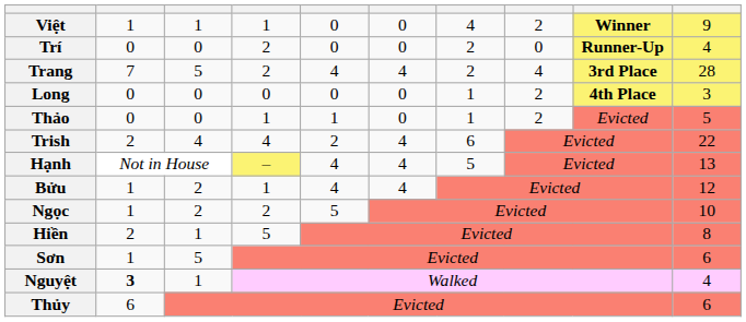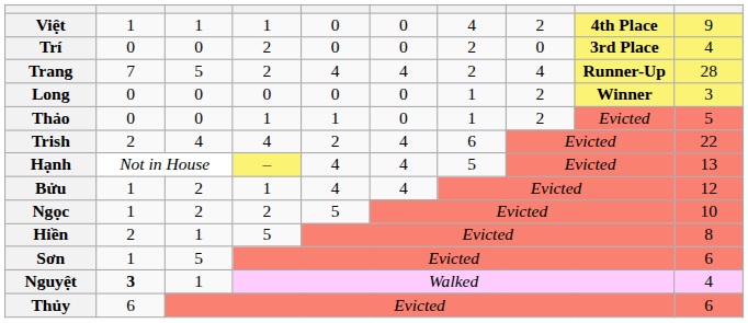 <table class="wikitable" style="font-size:90%; line-height:13px; text-align:center; margin-left:  auto; margin-right: auto">
 <tr>
 <th style="width: 5%;"></th>
 <th style="width: 5%;"></th>
 <th style="width: 5%;"></th>
 <th style="width: 5%;"></th>
 <th style="width: 5%;"></th>
 <th style="width: 5%;"></th>
 <th style="width: 5%;"></th>
 <th style="width: 5%;"></th>
 <th style="width: 5%;"></th>
 <th style="width: 5%;"></th>
 </tr>
 <tr>
 <th>Việt</th>
 <td>1</td>
 <td>1</td>
 <td>1</td>
 <td>0</td>
 <td>0</td>
 <td>4</td>
 <td>2</td>
-<td style="background:#FBF373"><strong>Winner</strong></td>
+<td style="background:#FBF373"><strong>4th Place</strong></td>
 <td style="background:#FBF373">9</td>
 </tr>
 <tr>
 <th>Trí</th>
 <td>0</td>
 <td>0</td>
 <td>2</td>
 <td>0</td>
 <td>0</td>
 <td>2</td>
 <td>0</td>
-<td style="background:#FBF373"><strong>Runner-Up</strong></td>
+<td style="background:#FBF373"><strong>3rd Place</strong></td>
 <td style="background:#FBF373">4</td>
 </tr>
 <tr>
 <th>Trang</th>
 <td>7</td>
 <td>5</td>
 <td>2</td>
 <td>4</td>
 <td>4</td>
 <td>2</td>
 <td>4</td>
-<td style="background:#FBF373"><strong>3rd Place</strong></td>
+<td style="background:#FBF373"><strong>Runner-Up</strong></td>
 <td style="background:#FBF373">28</td>
 </tr>
 <tr>
 <th>Long</th>
 <td>0</td>
 <td>0</td>
 <td>0</td>
 <td>0</td>
 <td>0</td>
 <td>1</td>
 <td>2</td>
-<td style="background:#FBF373"><strong>4th Place</strong></td>
+<td style="background:#FBF373"><strong>Winner</strong></td>
 <td style="background:#FBF373">3</td>
 </tr>
 <tr>
 <th>Thảo</th>
 <td>0</td>
 <td>0</td>
 <td>1</td>
 <td>1</td>
 <td>0</td>
 <td>1</td>
 <td>2</td>
 <td style="background:#fa8072"><em>Evicted</em></td>
 <td style="background:#fa8072">5</td>
 </tr>
 <tr>
 <th>Trish</th>
 <td>2</td>
 <td>4</td>
 <td>4</td>
 <td>2</td>
 <td>4</td>
 <td>6</td>
 <td colspan=2 style="background:#fa8072"><em>Evicted</em></td>
 <td style="background:#fa8072">22</td>
 </tr>
 <tr>
 <th>Hạnh</th>
 <td colspan=2 style="background:#FFFFFF"><em>Not in House</em></td>
 <td style="background:#FBF373">–</td>
 <td>4</td>
 <td>4</td>
 <td>5</td>
 <td colspan=2 style="background:#fa8072"><em>Evicted</em></td>
 <td style="background:#fa8072">13</td>
 </tr>
 <tr>
 <th>Bửu</th>
 <td>1</td>
 <td>2</td>
 <td>1</td>
 <td>4</td>
 <td>4</td>
 <td colspan=3 style="background:#fa8072"><em>Evicted</em></td>
 <td style="background:#fa8072">12</td>
 </tr>
 <tr>
 <th>Ngọc</th>
 <td>1</td>
 <td>2</td>
 <td>2</td>
 <td>5</td>
 <td colspan=4 style="background:#fa8072"><em>Evicted</em></td>
 <td style="background:#fa8072">10</td>
 </tr>
 <tr>
 <th>Hiền</th>
 <td>2</td>
 <td>1</td>
 <td>5</td>
 <td colspan=5 style="background:#fa8072"><em>Evicted</em></td>
 <td style="background:#fa8072">8</td>
 </tr>
 <tr>
 <th>Sơn</th>
 <td>1</td>
 <td>5</td>
 <td colspan=6 style="background:#fa8072"><em>Evicted</em></td>
 <td style="background:#fa8072">6</td>
 </tr>
 <tr>
 <th>Nguyệt</th>
 <td><strong>3</strong></td>
 <td>1</td>
 <td colspan=6 style="background:#fcf"><em>Walked</em></td>
 <td style="background:#fcf">4</td>
 </tr>
 <tr>
 <th>Thủy</th>
 <td>6</td>
 <td colspan=7 style="background:#fa8072"><em>Evicted</em></td>
 <td style="background:#fa8072">6</td>
 </tr>
 </table>
